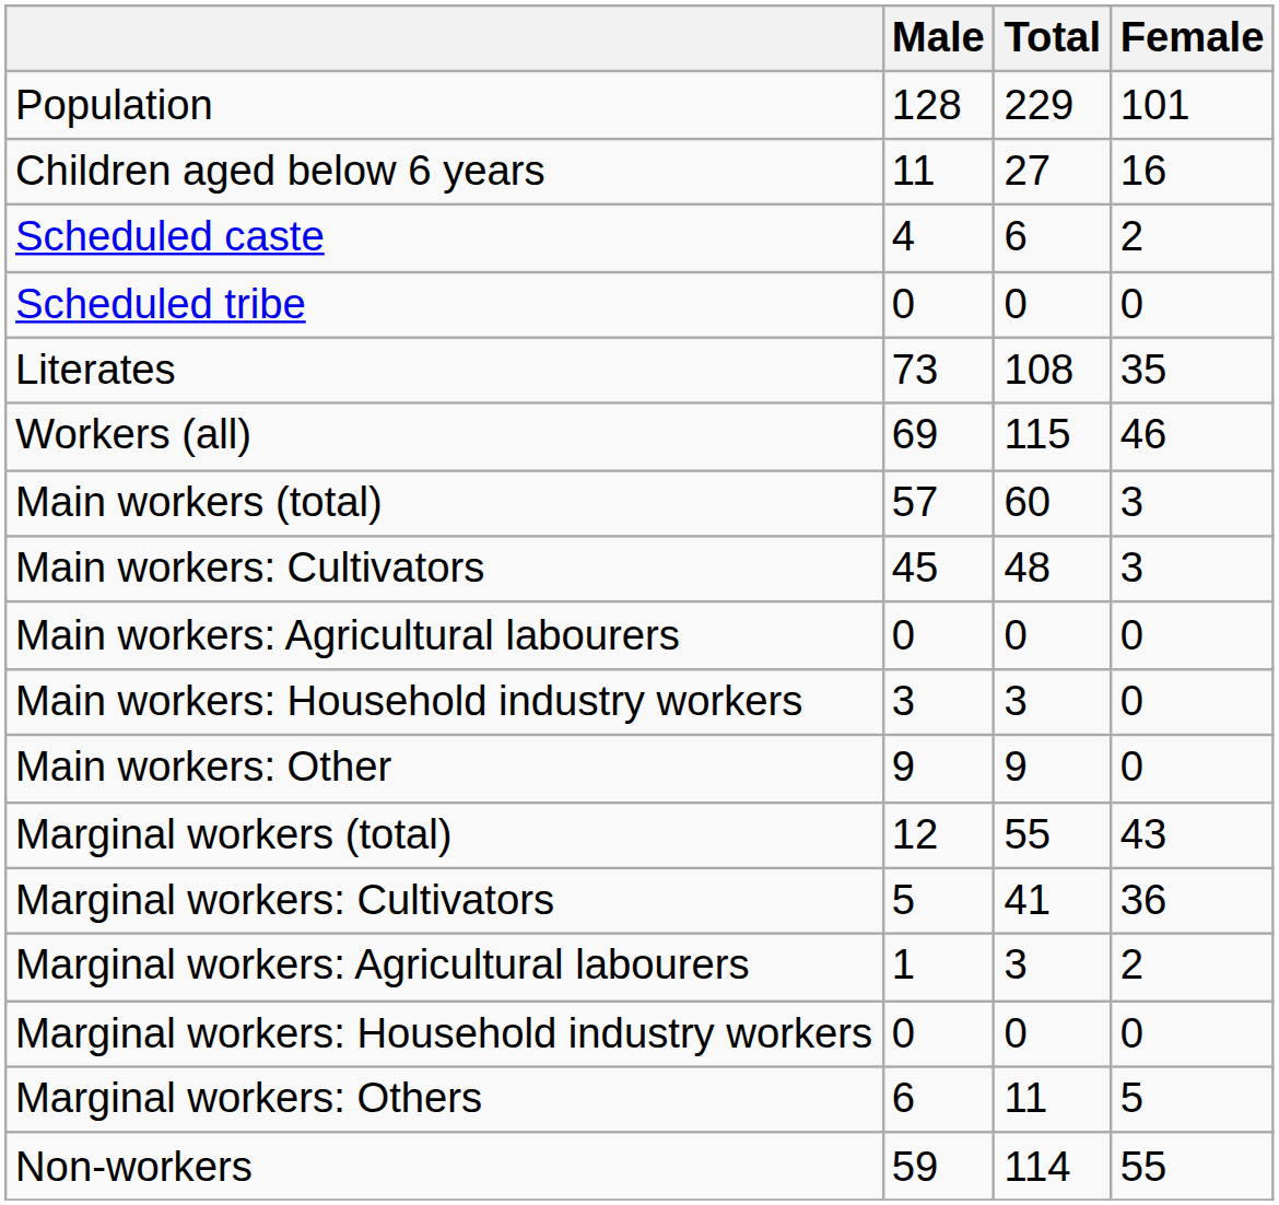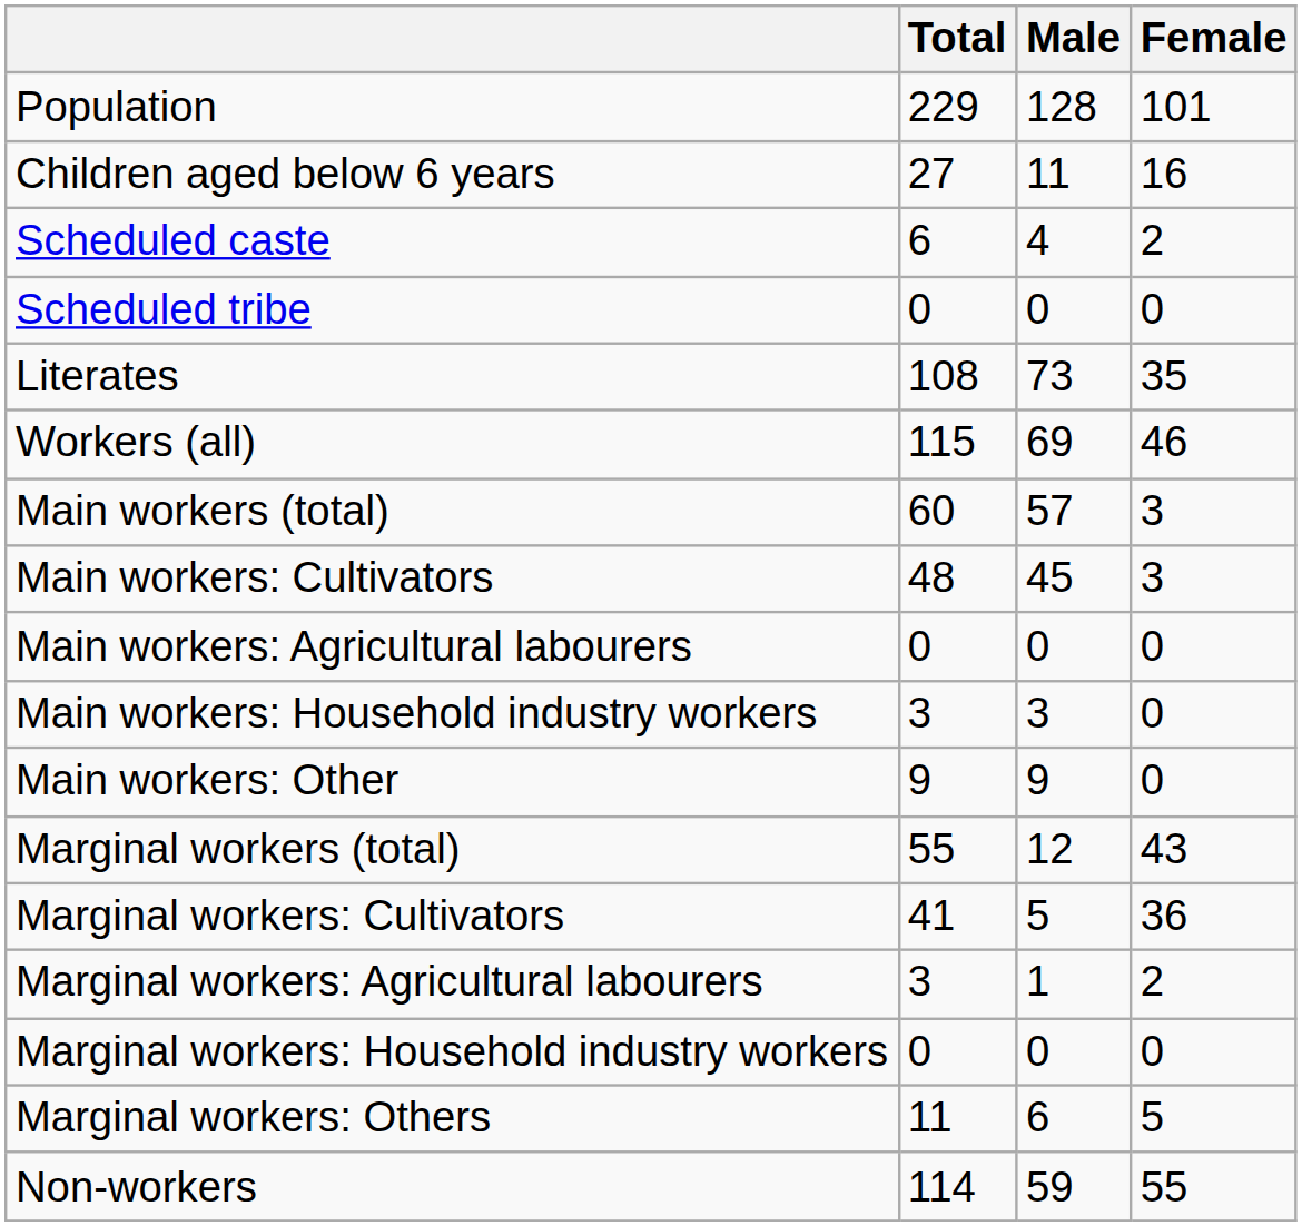 <table class="wikitable sortable">
 <tr>
 <th></th>
+<th>Total</th>
 <th>Male</th>
-<th>Total</th>
 <th>Female</th>
 </tr>
 <tr>
 <td>Population</td>
+<td>229</td>
 <td>128</td>
-<td>229</td>
 <td>101</td>
 </tr>
 <tr>
 <td>Children aged below 6 years</td>
+<td>27</td>
 <td>11</td>
-<td>27</td>
 <td>16</td>
 </tr>
 <tr>
 <td><a href='#'>Scheduled caste</a></td>
+<td>6</td>
 <td>4</td>
-<td>6</td>
 <td>2</td>
 </tr>
 <tr>
 <td><a href='#'>Scheduled tribe</a></td>
 <td>0</td>
 <td>0</td>
 <td>0</td>
 </tr>
 <tr>
 <td>Literates</td>
+<td>108</td>
 <td>73</td>
-<td>108</td>
 <td>35</td>
 </tr>
 <tr>
 <td>Workers (all)</td>
+<td>115</td>
 <td>69</td>
-<td>115</td>
 <td>46</td>
 </tr>
 <tr>
 <td>Main workers (total)</td>
+<td>60</td>
 <td>57</td>
-<td>60</td>
 <td>3</td>
 </tr>
 <tr>
 <td>Main workers: Cultivators</td>
+<td>48</td>
 <td>45</td>
-<td>48</td>
 <td>3</td>
 </tr>
 <tr>
 <td>Main workers: Agricultural labourers</td>
 <td>0</td>
 <td>0</td>
 <td>0</td>
 </tr>
 <tr>
 <td>Main workers: Household industry workers</td>
 <td>3</td>
 <td>3</td>
 <td>0</td>
 </tr>
 <tr>
 <td>Main workers: Other</td>
 <td>9</td>
 <td>9</td>
 <td>0</td>
 </tr>
 <tr>
 <td>Marginal workers (total)</td>
+<td>55</td>
 <td>12</td>
-<td>55</td>
 <td>43</td>
 </tr>
 <tr>
 <td>Marginal workers: Cultivators</td>
+<td>41</td>
 <td>5</td>
-<td>41</td>
 <td>36</td>
 </tr>
 <tr>
 <td>Marginal workers: Agricultural labourers</td>
+<td>3</td>
 <td>1</td>
-<td>3</td>
 <td>2</td>
 </tr>
 <tr>
 <td>Marginal workers: Household industry workers</td>
 <td>0</td>
 <td>0</td>
 <td>0</td>
 </tr>
 <tr>
 <td>Marginal workers: Others</td>
+<td>11</td>
 <td>6</td>
-<td>11</td>
 <td>5</td>
 </tr>
 <tr>
 <td>Non-workers</td>
+<td>114</td>
 <td>59</td>
-<td>114</td>
 <td>55</td>
 </tr>
 </table>
